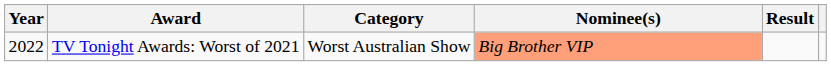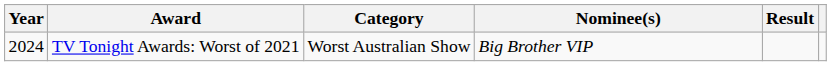 <table class="wikitable plainrowheaders sortable">
 <tr>
 <th scope="col">Year</th>
 <th scope="col">Award</th>
 <th scope="col">Category</th>
 <th scope="col" style="width:35%;">Nominee(s)</th>
 <th scope="col">Result</th>
 <th scope="col" class="unsortable"></th>
 </tr>
 <tr>
-<td style="text-align:center">2022</td>
+<td style="text-align:center">2024</td>
 <td><a href='#'>TV Tonight</a> Awards: Worst of 2021</td>
 <td>Worst Australian Show</td>
-<td style="background: lightsalmon;"><em>Big Brother VIP</em></td>
+<td><em>Big Brother VIP</em></td>
 <td></td>
 <td align=center></td>
 </tr>
 </table>
